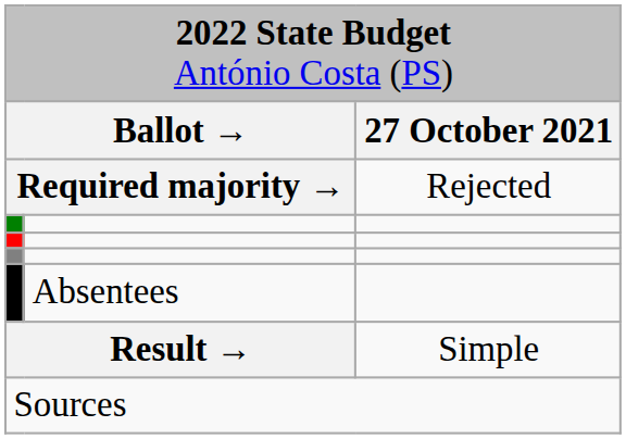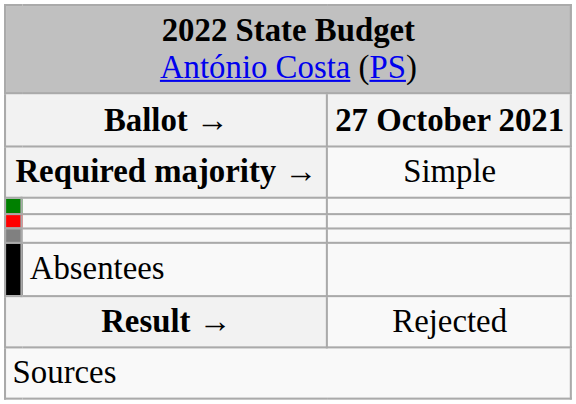 <table class="wikitable" style="text-align:center;">
 <tr>
 <td colspan="4" align="center" bgcolor="#C0C0C0"><strong>2022 State Budget</strong><br><a href='#'>António Costa</a> (<a href='#'>PS</a>)</td>
 </tr>
 <tr>
 <th colspan="2" style="width:150px;">Ballot →</th>
 <th>27 October 2021</th>
 </tr>
 <tr>
 <th colspan="2">Required majority →</th>
-<td>Rejected </td>
+<td>Simple</td>
 </tr>
 <tr>
 <th style="background:green;"></th>
 <td style="text-align:left;"></td>
 <td></td>
 </tr>
 <tr>
 <th style="width:1px; background:red;"></th>
 <td style="text-align:left;"></td>
 <td></td>
 </tr>
 <tr>
 <th style="background:gray;"></th>
 <td style="text-align:left;"></td>
 <td></td>
 </tr>
 <tr>
 <th style="background:black;"></th>
 <td style="text-align:left;">Absentees</td>
 <td></td>
 </tr>
 <tr>
 <th colspan="2">Result →</th>
-<td>Simple</td>
+<td>Rejected </td>
 </tr>
 <tr>
 <td style="text-align:left;" colspan="4">Sources</td>
 </tr>
 </table>
